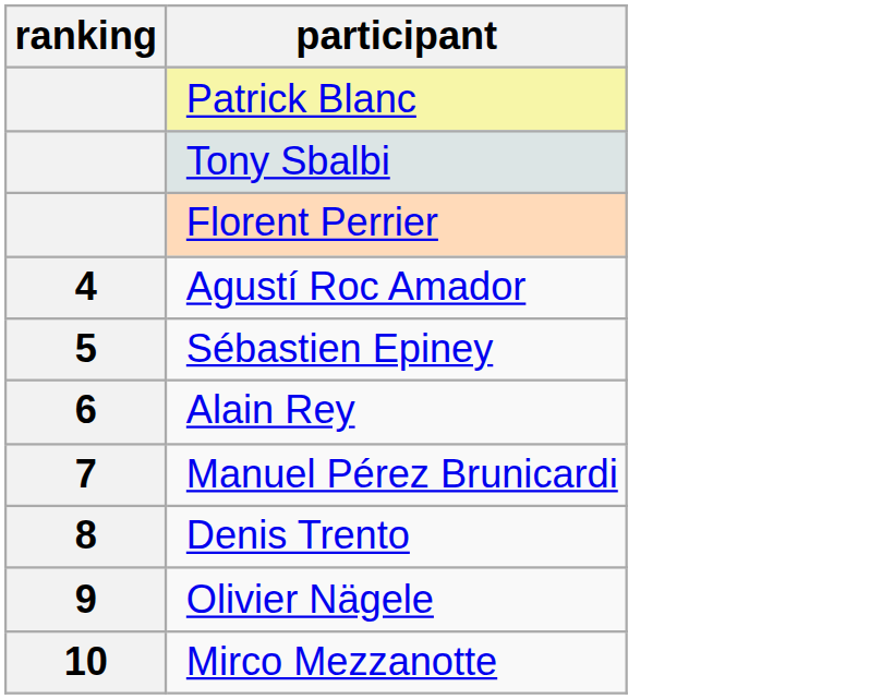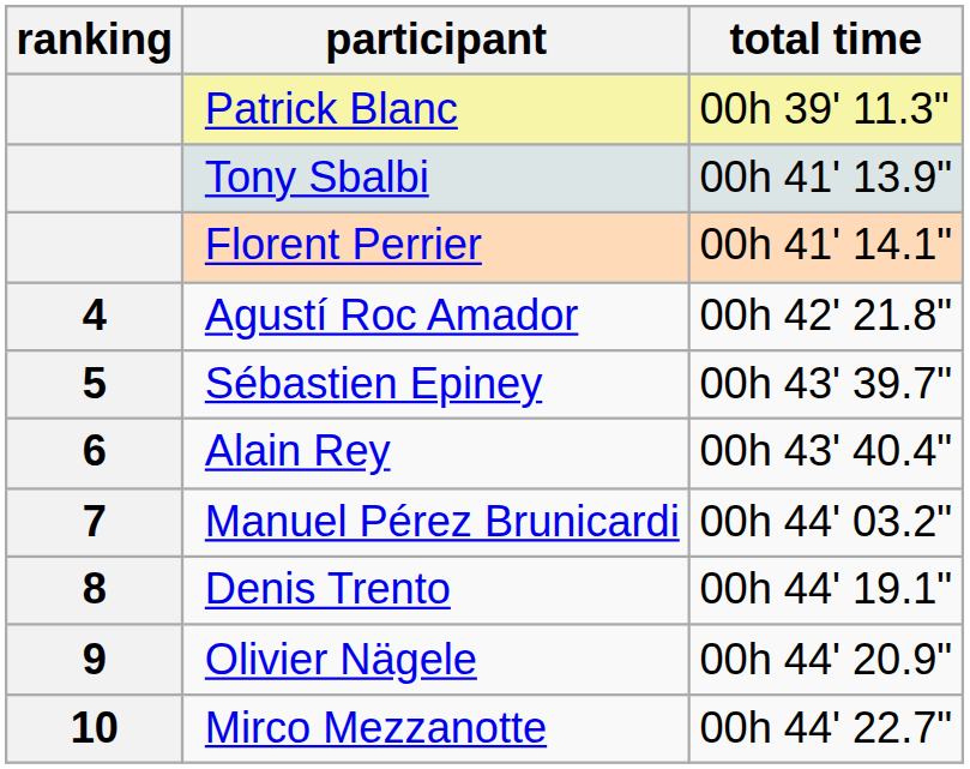 <table class="wikitable">
 <tr>
 <th>ranking</th>
 <th>participant</th>
+<th>total time</th>
 </tr>
 <tr>
 <th bgcolor="gold"></th>
 <td bgcolor="#F7F6A8"> <a href='#'>Patrick Blanc</a></td>
+<td bgcolor="#F7F6A8">00h 39' 11.3"</td>
 </tr>
 <tr>
 <th bgcolor="silver"></th>
 <td bgcolor="#DCE5E5"> <a href='#'>Tony Sbalbi</a></td>
+<td bgcolor="#DCE5E5">00h 41' 13.9"</td>
 </tr>
 <tr>
 <th bgcolor="#cc9966"></th>
 <td bgcolor="#FFDAB9"> <a href='#'>Florent Perrier</a></td>
+<td bgcolor="#FFDAB9">00h 41' 14.1"</td>
 </tr>
 <tr>
 <th>4</th>
 <td> <a href='#'>Agustí Roc Amador</a></td>
+<td>00h 42' 21.8"</td>
 </tr>
 <tr>
 <th>5</th>
 <td> <a href='#'>Sébastien Epiney</a></td>
+<td>00h 43' 39.7"</td>
 </tr>
 <tr>
 <th>6</th>
 <td> <a href='#'>Alain Rey</a></td>
+<td>00h 43' 40.4"</td>
 </tr>
 <tr>
 <th>7</th>
 <td> <a href='#'>Manuel Pérez Brunicardi</a></td>
+<td>00h 44' 03.2"</td>
 </tr>
 <tr>
 <th>8</th>
 <td> <a href='#'>Denis Trento</a></td>
+<td>00h 44' 19.1"</td>
 </tr>
 <tr>
 <th>9</th>
 <td> <a href='#'>Olivier Nägele</a></td>
+<td>00h 44' 20.9"</td>
 </tr>
 <tr>
 <th>10</th>
 <td> <a href='#'>Mirco Mezzanotte</a></td>
+<td>00h 44' 22.7"</td>
 </tr>
 </table>
